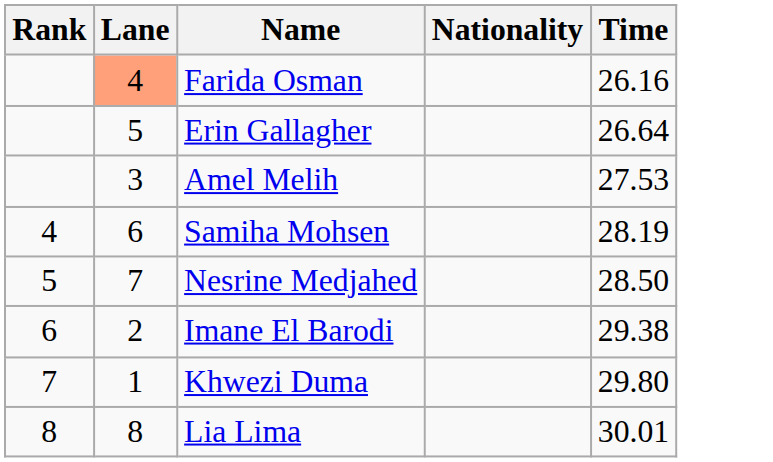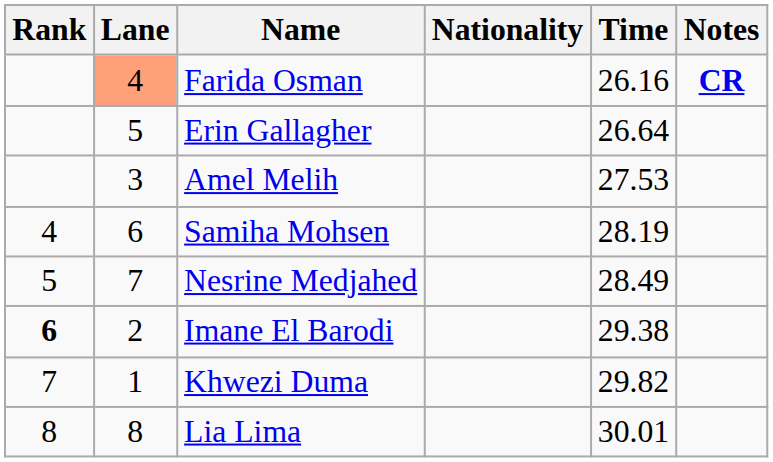 <table class="wikitable sortable" style="text-align:center">
 <tr>
 <th>Rank</th>
 <th>Lane</th>
 <th>Name</th>
 <th>Nationality</th>
 <th>Time</th>
+<th>Notes</th>
 </tr>
 <tr>
 <td></td>
 <td style="background: lightsalmon;">4</td>
 <td align=left><a href='#'>Farida Osman</a></td>
 <td align=left></td>
 <td>26.16</td>
+<td><strong><a href='#'>CR</a></strong></td>
 </tr>
 <tr>
 <td></td>
 <td>5</td>
 <td align=left><a href='#'>Erin Gallagher</a></td>
 <td align=left></td>
 <td>26.64</td>
+<td></td>
 </tr>
 <tr>
 <td></td>
 <td>3</td>
 <td align=left><a href='#'>Amel Melih</a></td>
 <td align=left></td>
 <td>27.53</td>
+<td></td>
 </tr>
 <tr>
 <td>4</td>
 <td>6</td>
 <td align=left><a href='#'>Samiha Mohsen</a></td>
 <td align=left></td>
 <td>28.19</td>
+<td></td>
 </tr>
 <tr>
 <td>5</td>
 <td>7</td>
 <td align=left><a href='#'>Nesrine Medjahed</a></td>
 <td align=left></td>
-<td>28.50</td>
+<td>28.49</td>
+<td></td>
 </tr>
 <tr>
-<td>6</td>
+<td><strong>6</strong></td>
 <td>2</td>
 <td align=left><a href='#'>Imane El Barodi</a></td>
 <td align=left></td>
 <td>29.38</td>
+<td></td>
 </tr>
 <tr>
 <td>7</td>
 <td>1</td>
 <td align=left><a href='#'>Khwezi Duma</a></td>
 <td align=left></td>
-<td>29.80</td>
+<td>29.82</td>
+<td></td>
 </tr>
 <tr>
 <td>8</td>
 <td>8</td>
 <td align=left><a href='#'>Lia Lima</a></td>
 <td align=left></td>
 <td>30.01</td>
+<td></td>
 </tr>
 </table>
